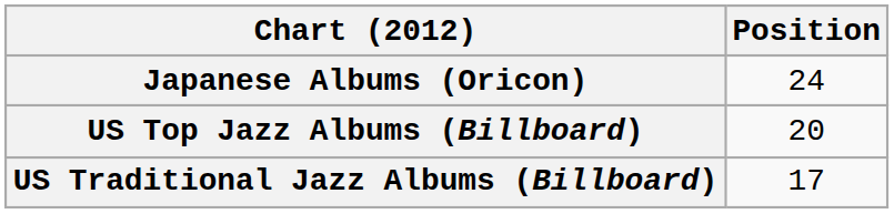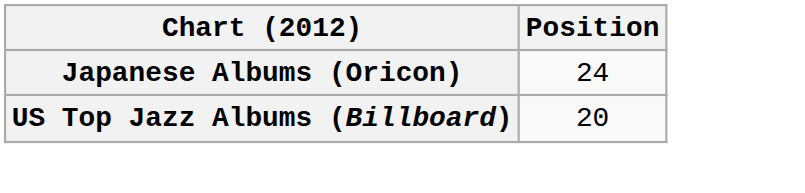 <table class="wikitable sortable plainrowheaders" style="text-align:center">
 <tr>
 <th scope="col">Chart (2012)</th>
 <th scope="col">Position</th>
 </tr>
 <tr>
 <th scope="row">Japanese Albums (Oricon)</th>
 <td>24</td>
 </tr>
 <tr>
 <th scope="row">US Top Jazz Albums (<em>Billboard</em>)</th>
 <td>20</td>
 </tr>
-<tr>
-<th scope="row">US Traditional Jazz Albums (<em>Billboard</em>)</th>
-<td>17</td>
-</tr>
 </table>
